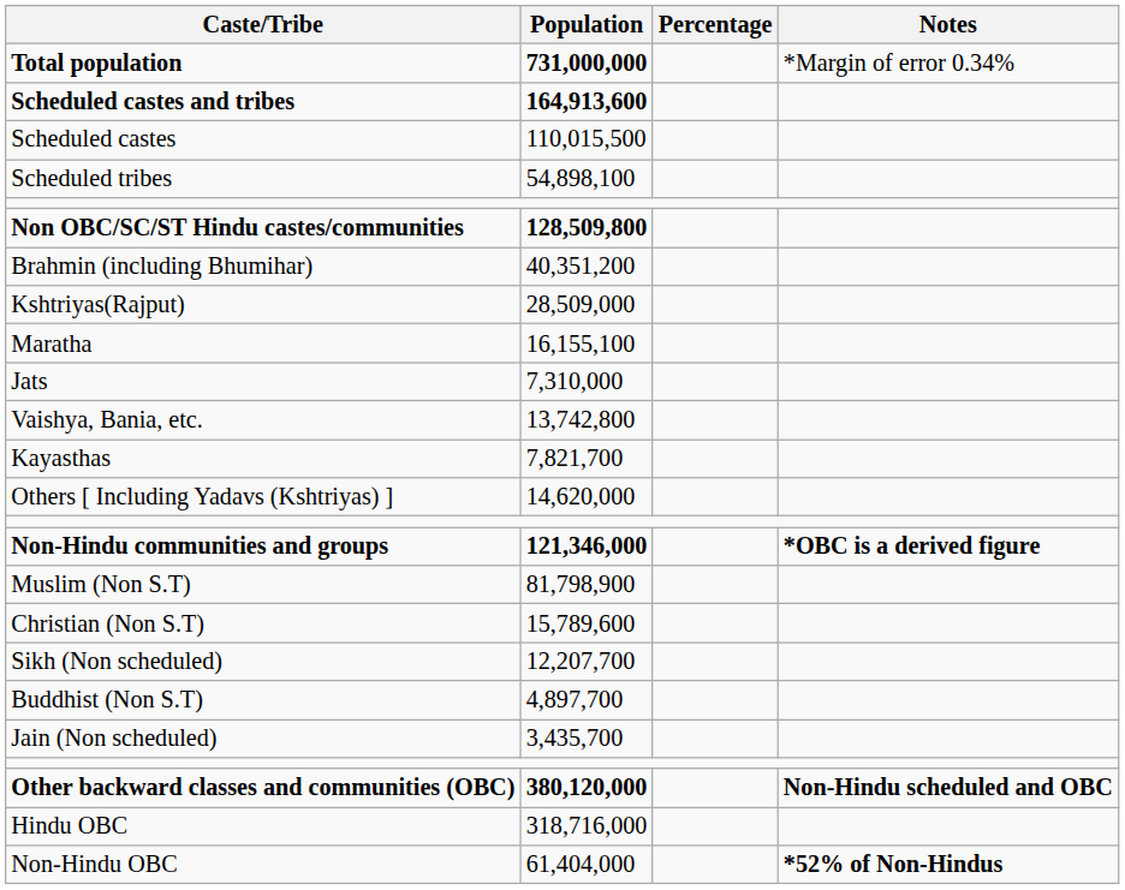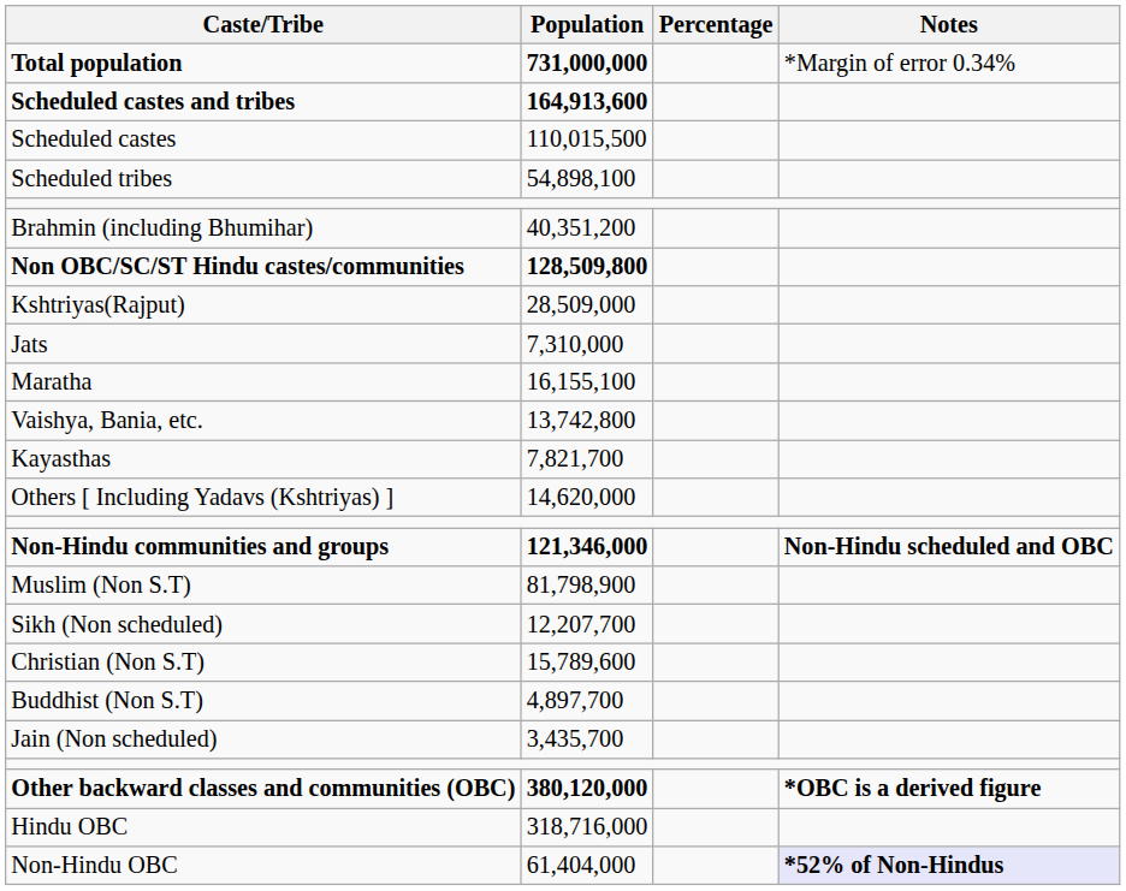 <table class="wikitable">
 <tr>
 <th>Caste/Tribe</th>
 <th>Population</th>
 <th>Percentage</th>
 <th>Notes</th>
 </tr>
 <tr>
 <td><strong>Total population</strong></td>
 <td><strong>731,000,000</strong></td>
 <td></td>
 <td>*Margin of error 0.34%</td>
 </tr>
 <tr>
 <td><strong>Scheduled castes and tribes</strong></td>
 <td><strong>164,913,600</strong></td>
 <td></td>
 <td></td>
 </tr>
 <tr>
 <td>Scheduled castes</td>
 <td>110,015,500</td>
 <td></td>
 <td></td>
 </tr>
 <tr>
 <td>Scheduled tribes</td>
 <td>54,898,100</td>
 <td></td>
 <td></td>
 </tr>
 <tr>
 <td colspan="4"></td>
 </tr>
 <tr>
-<td><strong>Non OBC/SC/ST Hindu castes/communities</strong></td>
-<td><strong>128,509,800</strong></td>
+<td>Brahmin (including Bhumihar)</td>
+<td>40,351,200</td>
 <td></td>
 <td></td>
 </tr>
 <tr>
-<td>Brahmin (including Bhumihar)</td>
-<td>40,351,200</td>
+<td><strong>Non OBC/SC/ST Hindu castes/communities</strong></td>
+<td><strong>128,509,800</strong></td>
 <td></td>
 <td></td>
 </tr>
 <tr>
 <td>Kshtriyas(Rajput)</td>
 <td>28,509,000</td>
 <td></td>
 <td></td>
 </tr>
 <tr>
-<td>Maratha</td>
-<td>16,155,100</td>
+<td>Jats</td>
+<td>7,310,000</td>
 <td></td>
 <td></td>
 </tr>
 <tr>
-<td>Jats</td>
-<td>7,310,000</td>
+<td>Maratha</td>
+<td>16,155,100</td>
 <td></td>
 <td></td>
 </tr>
 <tr>
 <td>Vaishya, Bania, etc.</td>
 <td>13,742,800</td>
 <td></td>
 <td></td>
 </tr>
 <tr>
 <td>Kayasthas</td>
 <td>7,821,700</td>
 <td></td>
 <td></td>
 </tr>
 <tr>
 <td>Others [ Including Yadavs (Kshtriyas) ]</td>
 <td>14,620,000</td>
 <td></td>
 <td></td>
 </tr>
 <tr>
 <td colspan="4"></td>
 </tr>
 <tr>
 <td><strong>Non-Hindu communities and groups</strong></td>
 <td><strong>121,346,000</strong></td>
 <td></td>
-<td><strong>*OBC is a derived figure</strong></td>
+<td><strong>Non-Hindu scheduled and OBC</strong></td>
 </tr>
 <tr>
 <td>Muslim (Non S.T)</td>
 <td>81,798,900</td>
 <td></td>
 <td></td>
 </tr>
 <tr>
-<td>Christian (Non S.T)</td>
-<td>15,789,600</td>
+<td>Sikh (Non scheduled)</td>
+<td>12,207,700</td>
 <td></td>
 <td></td>
 </tr>
 <tr>
-<td>Sikh (Non scheduled)</td>
-<td>12,207,700</td>
+<td>Christian (Non S.T)</td>
+<td>15,789,600</td>
 <td></td>
 <td></td>
 </tr>
 <tr>
 <td>Buddhist (Non S.T)</td>
 <td>4,897,700</td>
 <td></td>
 <td></td>
 </tr>
 <tr>
 <td>Jain (Non scheduled)</td>
 <td>3,435,700</td>
 <td></td>
 <td></td>
 </tr>
 <tr>
 <td colspan="4"></td>
 </tr>
 <tr>
 <td><strong>Other backward classes and communities (OBC)</strong></td>
 <td><strong>380,120,000</strong></td>
 <td></td>
-<td><strong>Non-Hindu scheduled and OBC</strong></td>
+<td><strong>*OBC is a derived figure</strong></td>
 </tr>
 <tr>
 <td>Hindu OBC</td>
 <td>318,716,000</td>
 <td></td>
 <td></td>
 </tr>
 <tr>
 <td>Non-Hindu OBC</td>
 <td>61,404,000</td>
 <td></td>
-<td><strong>*52% of Non-Hindus</strong></td>
+<td style="background: lavender;"><strong>*52% of Non-Hindus</strong></td>
 </tr>
 </table>
